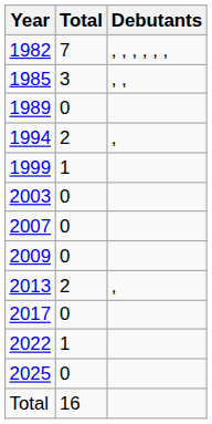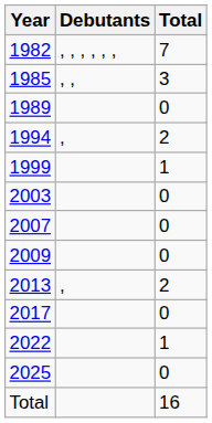 <table class="wikitable" style="font-size: 90%">
 <tr>
 <th>Year</th>
+<th>Debutants</th>
 <th>Total</th>
-<th>Debutants</th>
 </tr>
 <tr>
 <td><a href='#'>1982</a></td>
+<td>, , , , , , </td>
 <td>7</td>
-<td>, , , , , , </td>
 </tr>
 <tr>
 <td><a href='#'>1985</a></td>
+<td>, , </td>
 <td>3</td>
-<td>, , </td>
 </tr>
 <tr>
 <td><a href='#'>1989</a></td>
+<td></td>
 <td>0</td>
-<td></td>
 </tr>
 <tr>
 <td><a href='#'>1994</a></td>
+<td>, </td>
 <td>2</td>
-<td>, </td>
 </tr>
 <tr>
 <td><a href='#'>1999</a></td>
+<td></td>
 <td>1</td>
-<td></td>
 </tr>
 <tr>
 <td><a href='#'>2003</a></td>
+<td></td>
 <td>0</td>
-<td></td>
 </tr>
 <tr>
 <td><a href='#'>2007</a></td>
+<td></td>
 <td>0</td>
-<td></td>
 </tr>
 <tr>
 <td><a href='#'>2009</a></td>
+<td></td>
 <td>0</td>
-<td></td>
 </tr>
 <tr>
 <td><a href='#'>2013</a></td>
+<td>, </td>
 <td>2</td>
-<td>, </td>
 </tr>
 <tr>
 <td><a href='#'>2017</a></td>
+<td></td>
 <td>0</td>
-<td></td>
 </tr>
 <tr>
 <td><a href='#'>2022</a></td>
+<td></td>
 <td>1</td>
-<td></td>
 </tr>
 <tr>
 <td><a href='#'>2025</a></td>
+<td></td>
 <td>0</td>
-<td></td>
 </tr>
 <tr>
 <td>Total</td>
+<td></td>
 <td>16</td>
-<td></td>
 </tr>
 </table>
